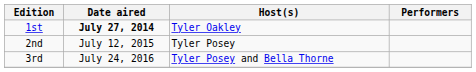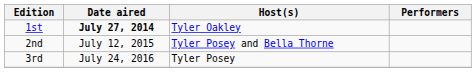 <table class="wikitable" style="width:50%;">
 <tr>
 <th>Edition</th>
 <th>Date aired</th>
 <th>Host(s)</th>
 <th>Performers</th>
 </tr>
 <tr>
 <td style="text-align:center;"><a href='#'>1st</a></td>
 <td style="text-align:center;"><strong>July 27, 2014</strong></td>
 <td><a href='#'>Tyler Oakley</a></td>
 <td></td>
 </tr>
 <tr>
 <td style="text-align:center;">2nd</td>
 <td style="text-align:center;">July 12, 2015</td>
-<td>Tyler Posey</td>
+<td><a href='#'>Tyler Posey</a> and <a href='#'>Bella Thorne</a></td>
 <td></td>
 </tr>
 <tr>
 <td style="text-align:center;">3rd</td>
 <td style="text-align:center;">July 24, 2016</td>
-<td><a href='#'>Tyler Posey</a> and <a href='#'>Bella Thorne</a></td>
+<td>Tyler Posey</td>
 <td></td>
 </tr>
 <tr>
 </tr>
 </table>
